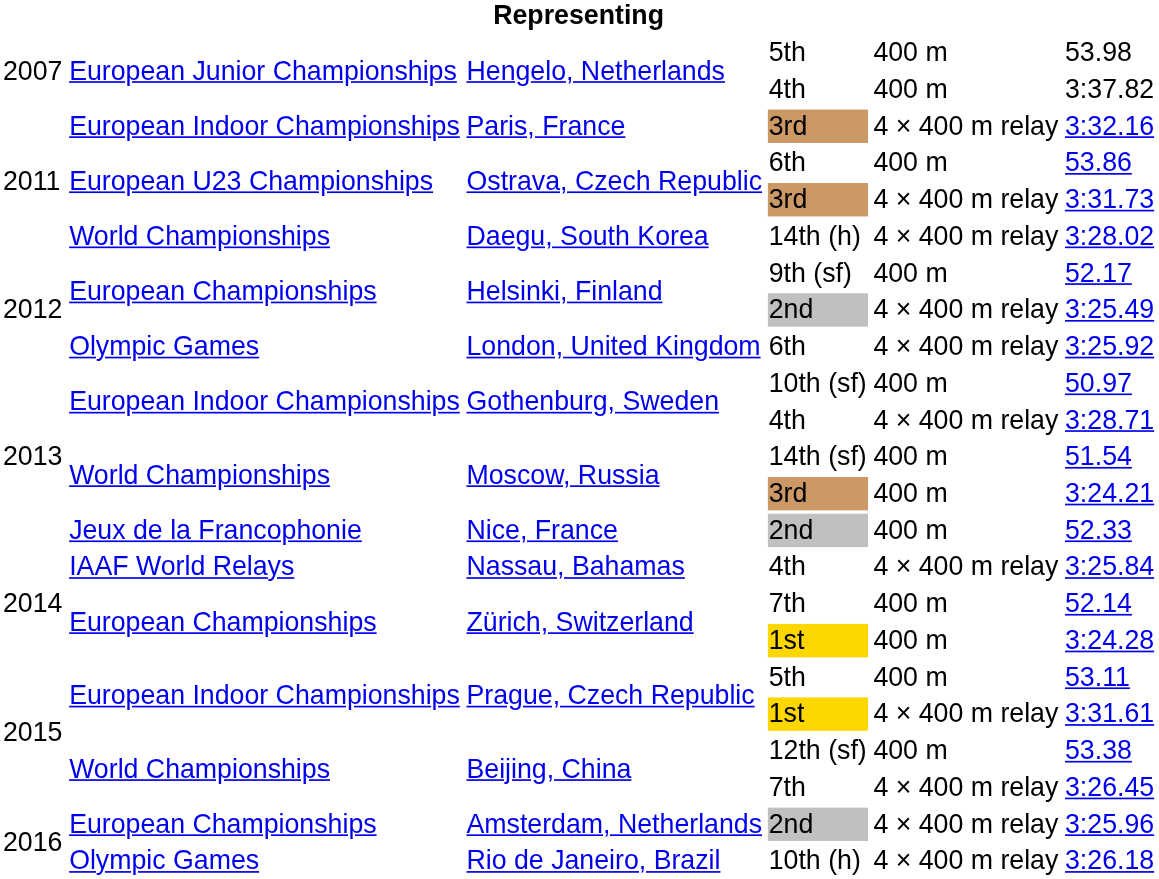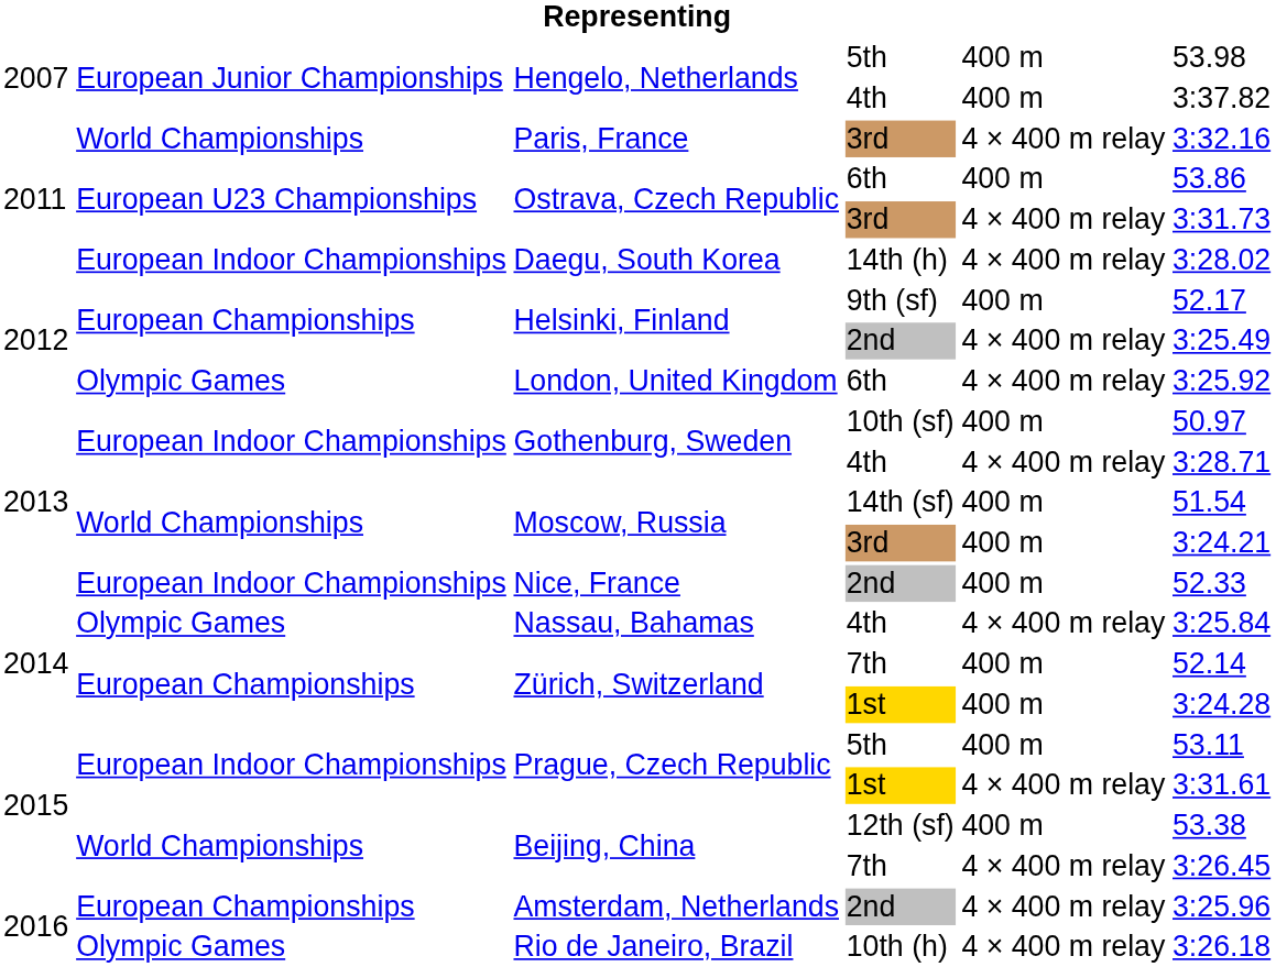 <table>
 <tr>
 <th colspan="6">Representing </th>
 </tr>
 <tr>
 <td rowspan=2>2007</td>
 <td rowspan=2><a href='#'>European Junior Championships</a></td>
 <td rowspan=2><a href='#'>Hengelo, Netherlands</a></td>
 <td>5th</td>
 <td>400 m</td>
 <td>53.98</td>
 </tr>
 <tr>
 <td>4th</td>
 <td>400 m</td>
 <td>3:37.82</td>
 </tr>
 <tr>
 <td rowspan=4>2011</td>
-<td><a href='#'>European Indoor Championships</a></td>
+<td><a href='#'>World Championships</a></td>
 <td><a href='#'>Paris, France</a></td>
 <td bgcolor=cc9966>3rd</td>
 <td>4 × 400 m relay</td>
 <td><a href='#'>3:32.16</a></td>
 </tr>
 <tr>
 <td rowspan=2><a href='#'>European U23 Championships</a></td>
 <td rowspan=2><a href='#'>Ostrava, Czech Republic</a></td>
 <td>6th</td>
 <td>400 m</td>
 <td><a href='#'>53.86</a></td>
 </tr>
 <tr>
 <td bgcolor=cc9966>3rd</td>
 <td>4 × 400 m relay</td>
 <td><a href='#'>3:31.73</a></td>
 </tr>
 <tr>
-<td><a href='#'>World Championships</a></td>
+<td><a href='#'>European Indoor Championships</a></td>
 <td><a href='#'>Daegu, South Korea</a></td>
 <td>14th (h)</td>
 <td>4 × 400 m relay</td>
 <td><a href='#'>3:28.02</a></td>
 </tr>
 <tr>
 <td rowspan=3>2012</td>
 <td rowspan=2><a href='#'>European Championships</a></td>
 <td rowspan=2><a href='#'>Helsinki, Finland</a></td>
 <td>9th (sf)</td>
 <td>400 m</td>
 <td><a href='#'>52.17</a></td>
 </tr>
 <tr>
 <td bgcolor=silver>2nd</td>
 <td>4 × 400 m relay</td>
 <td><a href='#'>3:25.49</a></td>
 </tr>
 <tr>
 <td><a href='#'>Olympic Games</a></td>
 <td><a href='#'>London, United Kingdom</a></td>
 <td>6th</td>
 <td>4 × 400 m relay</td>
 <td><a href='#'>3:25.92</a></td>
 </tr>
 <tr>
 <td rowspan=5>2013</td>
 <td rowspan=2><a href='#'>European Indoor Championships</a></td>
 <td rowspan=2><a href='#'>Gothenburg, Sweden</a></td>
 <td>10th (sf)</td>
 <td>400 m</td>
 <td><a href='#'>50.97</a></td>
 </tr>
 <tr>
 <td>4th</td>
 <td>4 × 400 m relay</td>
 <td><a href='#'>3:28.71</a></td>
 </tr>
 <tr>
 <td rowspan=2><a href='#'>World Championships</a></td>
 <td rowspan=2><a href='#'>Moscow, Russia</a></td>
 <td>14th (sf)</td>
 <td>400 m</td>
 <td><a href='#'>51.54</a></td>
 </tr>
 <tr>
 <td bgcolor=cc9966>3rd</td>
 <td>400 m</td>
 <td><a href='#'>3:24.21</a></td>
 </tr>
 <tr>
-<td><a href='#'>Jeux de la Francophonie</a></td>
+<td><a href='#'>European Indoor Championships</a></td>
 <td><a href='#'>Nice, France</a></td>
 <td bgcolor=silver>2nd</td>
 <td>400 m</td>
 <td><a href='#'>52.33</a></td>
 </tr>
 <tr>
 <td rowspan=3>2014</td>
-<td><a href='#'>IAAF World Relays</a></td>
+<td><a href='#'>Olympic Games</a></td>
 <td><a href='#'>Nassau, Bahamas</a></td>
 <td>4th</td>
 <td>4 × 400 m relay</td>
 <td><a href='#'>3:25.84</a></td>
 </tr>
 <tr>
 <td rowspan=2><a href='#'>European Championships</a></td>
 <td rowspan=2><a href='#'>Zürich, Switzerland</a></td>
 <td>7th</td>
 <td>400 m</td>
 <td><a href='#'>52.14</a></td>
 </tr>
 <tr>
 <td bgcolor=gold>1st</td>
 <td>400 m</td>
 <td><a href='#'>3:24.28</a></td>
 </tr>
 <tr>
 <td rowspan=4>2015</td>
 <td rowspan=2><a href='#'>European Indoor Championships</a></td>
 <td rowspan=2><a href='#'>Prague, Czech Republic</a></td>
 <td>5th</td>
 <td>400 m</td>
 <td><a href='#'>53.11</a></td>
 </tr>
 <tr>
 <td bgcolor=gold>1st</td>
 <td>4 × 400 m relay</td>
 <td><a href='#'>3:31.61</a></td>
 </tr>
 <tr>
 <td rowspan=2><a href='#'>World Championships</a></td>
 <td rowspan=2><a href='#'>Beijing, China</a></td>
 <td>12th (sf)</td>
 <td>400 m</td>
 <td><a href='#'>53.38</a></td>
 </tr>
 <tr>
 <td>7th</td>
 <td>4 × 400 m relay</td>
 <td><a href='#'>3:26.45</a></td>
 </tr>
 <tr>
 <td rowspan=2>2016</td>
 <td><a href='#'>European Championships</a></td>
 <td><a href='#'>Amsterdam, Netherlands</a></td>
 <td bgcolor=silver>2nd</td>
 <td>4 × 400 m relay</td>
 <td><a href='#'>3:25.96</a></td>
 </tr>
 <tr>
 <td><a href='#'>Olympic Games</a></td>
 <td><a href='#'>Rio de Janeiro, Brazil</a></td>
 <td>10th (h)</td>
 <td>4 × 400 m relay</td>
 <td><a href='#'>3:26.18</a></td>
 </tr>
 </table>
